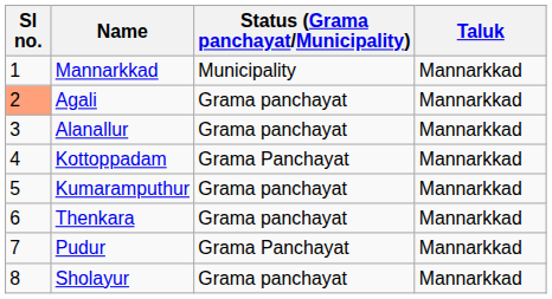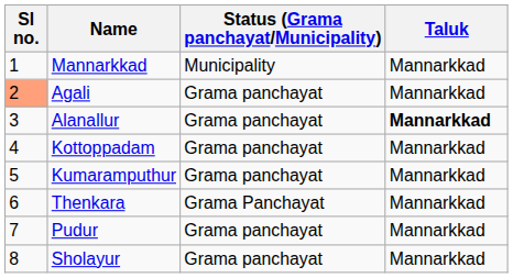 <table class="wikitable sortable" style="font-size: 95%;">
 <tr>
 <th width="30px">Sl no.</th>
 <th width="100px">Name</th>
 <th width="130px">Status (<a href='#'>Grama panchayat</a>/<a href='#'>Municipality</a>)</th>
 <th width="100px"><a href='#'>Taluk</a></th>
 </tr>
 <tr>
 <td>1</td>
 <td><a href='#'>Mannarkkad</a></td>
 <td>Municipality</td>
 <td>Mannarkkad</td>
 </tr>
 <tr>
 <td style="background: lightsalmon;">2</td>
 <td><a href='#'>Agali</a></td>
 <td>Grama panchayat</td>
 <td>Mannarkkad</td>
 </tr>
 <tr>
 <td>3</td>
 <td><a href='#'>Alanallur</a></td>
 <td>Grama panchayat</td>
-<td>Mannarkkad</td>
+<td><strong>Mannarkkad</strong></td>
 </tr>
 <tr>
 <td>4</td>
 <td><a href='#'>Kottoppadam</a></td>
-<td>Grama Panchayat</td>
+<td>Grama panchayat</td>
 <td>Mannarkkad</td>
 </tr>
 <tr>
 <td>5</td>
 <td><a href='#'>Kumaramputhur</a></td>
 <td>Grama panchayat</td>
 <td>Mannarkkad</td>
 </tr>
 <tr>
 <td>6</td>
 <td><a href='#'>Thenkara</a></td>
-<td>Grama panchayat</td>
+<td>Grama Panchayat</td>
 <td>Mannarkkad</td>
 </tr>
 <tr>
 <td>7</td>
 <td><a href='#'>Pudur</a></td>
-<td>Grama Panchayat</td>
+<td>Grama panchayat</td>
 <td>Mannarkkad</td>
 </tr>
 <tr>
 <td>8</td>
 <td><a href='#'>Sholayur</a></td>
 <td>Grama panchayat</td>
 <td>Mannarkkad</td>
 </tr>
 </table>
